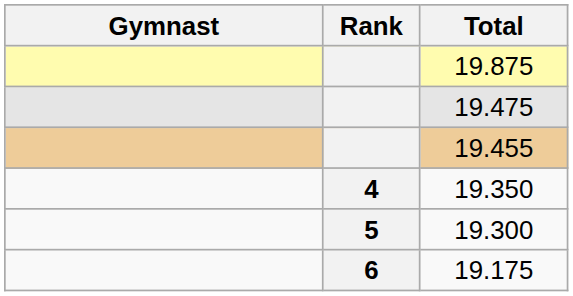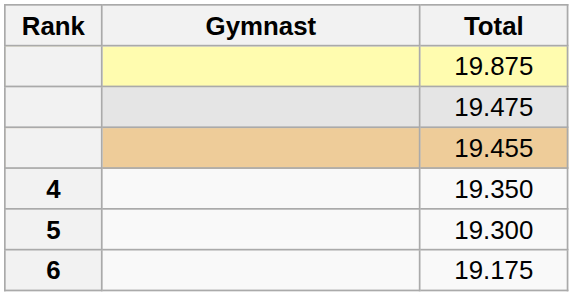 <table class="wikitable sortable" style="text-align:center; font-size:95%">
 <tr>
+<th scope="col" style="width:50px;">Rank</th>
 <th scope="col" style="width:180px;">Gymnast</th>
-<th scope="col" style="width:50px;">Rank</th>
 <th scope="col" style="width:80px;">Total</th>
 </tr>
 <tr style="background:#fffcaf;">
+<th scope=row style="text-align:center"></th>
 <td style="text-align:left;"></td>
-<th scope=row style="text-align:center"></th>
 <td>19.875</td>
 </tr>
 <tr style="background:#e5e5e5;">
+<th scope=row style="text-align:center"></th>
 <td style="text-align:left;"></td>
-<th scope=row style="text-align:center"></th>
 <td>19.475</td>
 </tr>
 <tr style="background:#ec9;">
+<th scope=row style="text-align:center"></th>
 <td style="text-align:left;"></td>
-<th scope=row style="text-align:center"></th>
 <td>19.455</td>
 </tr>
 <tr>
+<th scope=row style="text-align:center">4</th>
 <td style="text-align:left;"></td>
-<th scope=row style="text-align:center">4</th>
 <td>19.350</td>
 </tr>
 <tr>
+<th scope=row style="text-align:center">5</th>
 <td style="text-align:left;"></td>
-<th scope=row style="text-align:center">5</th>
 <td>19.300</td>
 </tr>
 <tr>
+<th scope=row style="text-align:center">6</th>
 <td style="text-align:left;"></td>
-<th scope=row style="text-align:center">6</th>
 <td>19.175</td>
 </tr>
 </table>
